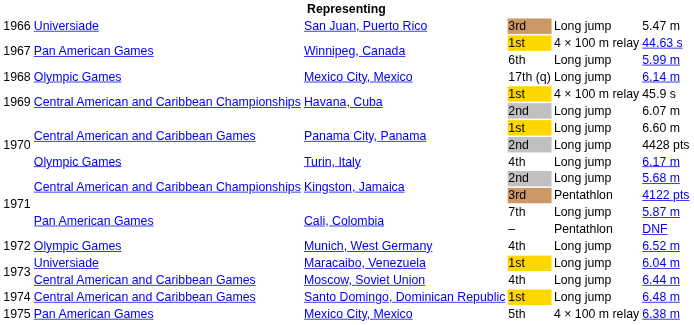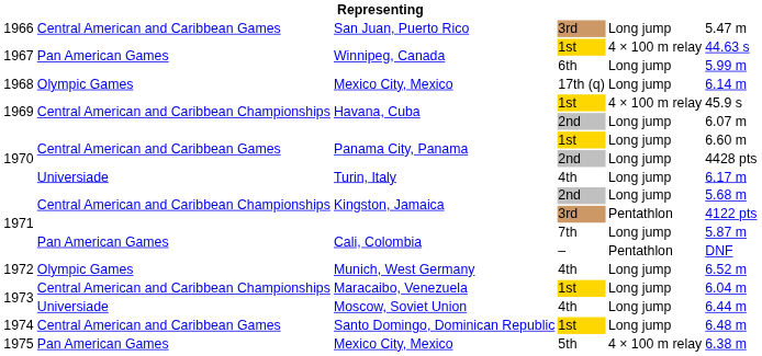 <table>
 <tr>
 <th colspan="6">Representing </th>
 </tr>
 <tr>
 <td>1966</td>
-<td><a href='#'>Universiade</a></td>
+<td><a href='#'>Central American and Caribbean Games</a></td>
 <td><a href='#'>San Juan, Puerto Rico</a></td>
 <td bgcolor=cc9966>3rd</td>
 <td>Long jump</td>
 <td>5.47 m</td>
 </tr>
 <tr>
 <td rowspan=2>1967</td>
 <td rowspan=2><a href='#'>Pan American Games</a></td>
 <td rowspan=2><a href='#'>Winnipeg, Canada</a></td>
 <td bgcolor=gold>1st</td>
 <td>4 × 100 m relay</td>
 <td><a href='#'>44.63 s</a></td>
 </tr>
 <tr>
 <td>6th</td>
 <td>Long jump</td>
 <td><a href='#'>5.99 m</a></td>
 </tr>
 <tr>
 <td>1968</td>
 <td><a href='#'>Olympic Games</a></td>
 <td><a href='#'>Mexico City, Mexico</a></td>
 <td>17th (q)</td>
 <td>Long jump</td>
 <td><a href='#'>6.14 m</a></td>
 </tr>
 <tr>
 <td rowspan=2>1969</td>
 <td rowspan=2><a href='#'>Central American and Caribbean Championships</a></td>
 <td rowspan=2><a href='#'>Havana, Cuba</a></td>
 <td bgcolor=gold>1st</td>
 <td>4 × 100 m relay</td>
 <td>45.9 s</td>
 </tr>
 <tr>
 <td bgcolor=silver>2nd</td>
 <td>Long jump</td>
 <td>6.07 m</td>
 </tr>
 <tr>
 <td rowspan=3>1970</td>
 <td rowspan=2><a href='#'>Central American and Caribbean Games</a></td>
 <td rowspan=2><a href='#'>Panama City, Panama</a></td>
 <td bgcolor=gold>1st</td>
 <td>Long jump</td>
 <td>6.60 m</td>
 </tr>
 <tr>
 <td bgcolor=silver>2nd</td>
 <td>Long jump</td>
 <td>4428 pts</td>
 </tr>
 <tr>
-<td><a href='#'>Olympic Games</a></td>
+<td><a href='#'>Universiade</a></td>
 <td><a href='#'>Turin, Italy</a></td>
 <td>4th</td>
 <td>Long jump</td>
 <td><a href='#'>6.17 m</a></td>
 </tr>
 <tr>
 <td rowspan=4>1971</td>
 <td rowspan=2><a href='#'>Central American and Caribbean Championships</a></td>
 <td rowspan=2><a href='#'>Kingston, Jamaica</a></td>
 <td bgcolor=silver>2nd</td>
 <td>Long jump</td>
 <td><a href='#'>5.68 m</a></td>
 </tr>
 <tr>
 <td bgcolor=cc9966>3rd</td>
 <td>Pentathlon</td>
 <td><a href='#'>4122 pts</a></td>
 </tr>
 <tr>
 <td rowspan=2><a href='#'>Pan American Games</a></td>
 <td rowspan=2><a href='#'>Cali, Colombia</a></td>
 <td>7th</td>
 <td>Long jump</td>
 <td><a href='#'>5.87 m</a></td>
 </tr>
 <tr>
 <td>–</td>
 <td>Pentathlon</td>
 <td><a href='#'>DNF</a></td>
 </tr>
 <tr>
 <td>1972</td>
 <td><a href='#'>Olympic Games</a></td>
 <td><a href='#'>Munich, West Germany</a></td>
 <td>4th</td>
 <td>Long jump</td>
 <td><a href='#'>6.52 m</a></td>
 </tr>
 <tr>
 <td rowspan=2>1973</td>
-<td><a href='#'>Universiade</a></td>
+<td><a href='#'>Central American and Caribbean Championships</a></td>
 <td><a href='#'>Maracaibo, Venezuela</a></td>
 <td bgcolor=gold>1st</td>
 <td>Long jump</td>
 <td><a href='#'>6.04 m</a></td>
 </tr>
 <tr>
-<td><a href='#'>Central American and Caribbean Games</a></td>
+<td><a href='#'>Universiade</a></td>
 <td><a href='#'>Moscow, Soviet Union</a></td>
 <td>4th</td>
 <td>Long jump</td>
 <td><a href='#'>6.44 m</a></td>
 </tr>
 <tr>
 <td>1974</td>
 <td><a href='#'>Central American and Caribbean Games</a></td>
 <td><a href='#'>Santo Domingo, Dominican Republic</a></td>
 <td bgcolor=gold>1st</td>
 <td>Long jump</td>
 <td><a href='#'>6.48 m</a></td>
 </tr>
 <tr>
 <td>1975</td>
 <td><a href='#'>Pan American Games</a></td>
 <td><a href='#'>Mexico City, Mexico</a></td>
 <td>5th</td>
 <td>4 × 100 m relay</td>
 <td><a href='#'>6.38 m</a></td>
 </tr>
 </table>
